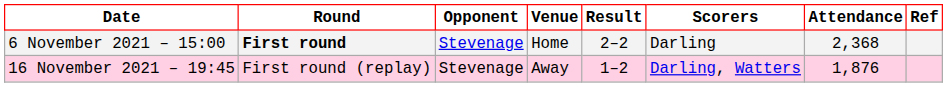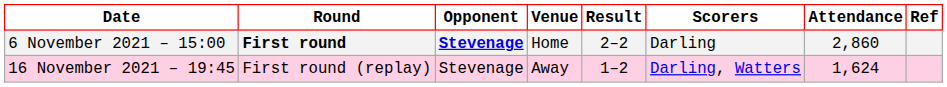 <table class="wikitable">
 <tr>
 <th style="background:#FFFFFF; color:black; border:1px solid red;">Date</th>
 <th style="background:#FFFFFF; color:black; border:1px solid red;">Round</th>
 <th style="background:#FFFFFF; color:black; border:1px solid red;">Opponent</th>
 <th style="background:#FFFFFF; color:black; border:1px solid red;">Venue</th>
 <th style="background:#FFFFFF; color:black; border:1px solid red;">Result</th>
 <th style="background:#FFFFFF; color:black; border:1px solid red;">Scorers</th>
 <th style="background:#FFFFFF; color:black; border:1px solid red;">Attendance</th>
 <th style="background:#FFFFFF; color:black; border:1px solid red;">Ref</th>
 </tr>
 <tr bgcolor = #f3f3f3>
 <td>6 November 2021 – 15:00</td>
 <td align="left"><strong>First round</strong></td>
-<td><a href='#'>Stevenage</a></td>
+<td><strong><a href='#'>Stevenage</a></strong></td>
 <td>Home</td>
 <td align="center">2–2</td>
 <td>Darling</td>
-<td align="center">2,368</td>
+<td align="center">2,860</td>
 <td align="center"></td>
 </tr>
 <tr bgcolor = #ffd0e3>
 <td>16 November 2021 – 19:45</td>
 <td align="left">First round (replay)</td>
 <td>Stevenage</td>
 <td>Away</td>
 <td align="center">1–2 </td>
 <td><a href='#'>Darling</a>, <a href='#'>Watters</a></td>
-<td align="center">1,876</td>
+<td align="center">1,624</td>
 <td align="center"></td>
 </tr>
 </table>
